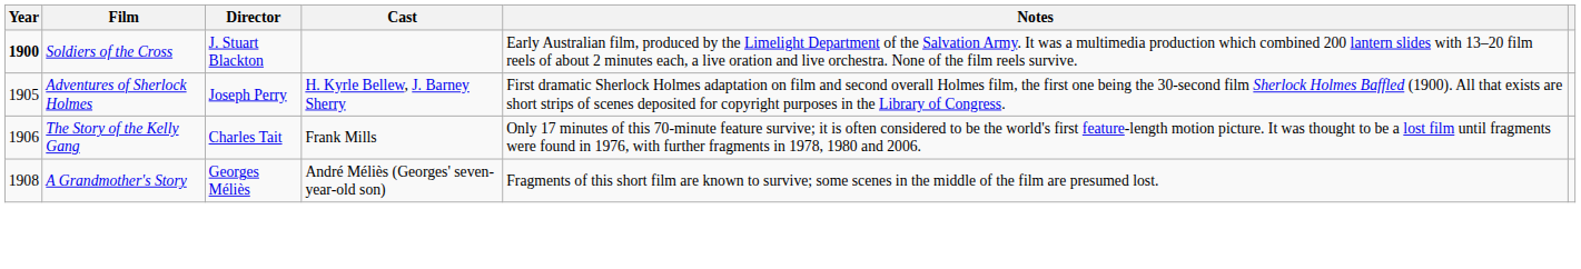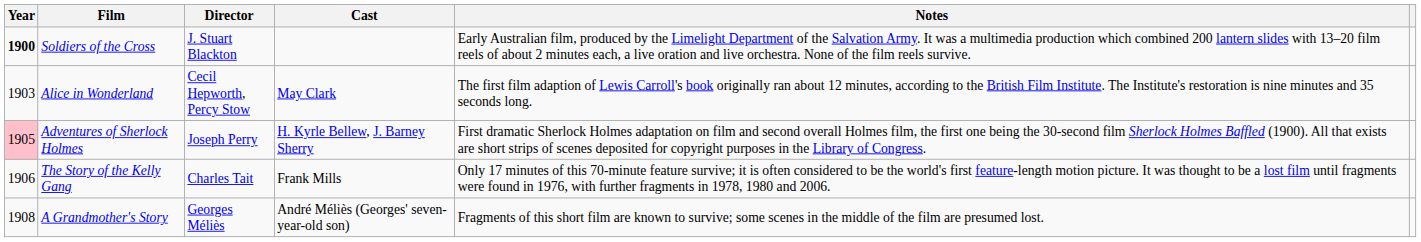 <table class="wikitable sortable" style="font-size:95%">
 <tr>
 <th>Year</th>
 <th>Film</th>
 <th>Director</th>
 <th>Cast</th>
 <th class=unsortable>Notes</th>
 <th class=unsortable></th>
 </tr>
 <tr>
 <td><strong>1900</strong></td>
 <td><em><a href='#'>Soldiers of the Cross</a></em></td>
 <td><a href='#'>J. Stuart Blackton</a></td>
 <td></td>
 <td>Early Australian film, produced by the <a href='#'>Limelight Department</a> of the <a href='#'>Salvation Army</a>. It was a multimedia production which combined 200 <a href='#'>lantern slides</a> with 13–20 film reels of about 2 minutes each, a live oration and live orchestra. None of the film reels survive.</td>
 <td></td>
 </tr>
 <tr>
-<td>1905</td>
+<td>1903</td>
+<td><em><a href='#'>Alice in Wonderland</a></em></td>
+<td><a href='#'>Cecil Hepworth</a>,<br><a href='#'>Percy Stow</a></td>
+<td><a href='#'>May Clark</a></td>
+<td>The first film adaption of <a href='#'>Lewis Carroll</a>'s <a href='#'>book</a> originally ran about 12 minutes, according to the <a href='#'>British Film Institute</a>. The Institute's restoration is nine minutes and 35 seconds long.</td>
+<td></td>
+</tr>
+<tr>
+<td style="background: pink;">1905</td>
 <td><em><a href='#'>Adventures of Sherlock Holmes</a></em></td>
 <td><a href='#'>Joseph Perry</a></td>
 <td><a href='#'>H. Kyrle Bellew</a>, <a href='#'>J. Barney Sherry</a></td>
 <td>First dramatic Sherlock Holmes adaptation on film and second overall Holmes film, the first one being the 30-second film <em><a href='#'>Sherlock Holmes Baffled</a></em> (1900). All that exists are short strips of scenes deposited for copyright purposes in the <a href='#'>Library of Congress</a>.</td>
 <td></td>
 </tr>
 <tr>
 <td>1906</td>
 <td><em><a href='#'>The Story of the Kelly Gang</a></em></td>
 <td><a href='#'>Charles Tait</a></td>
 <td>Frank Mills</td>
 <td>Only 17 minutes of this 70-minute feature survive; it is often considered to be the world's first <a href='#'>feature</a>-length motion picture. It was thought to be a <a href='#'>lost film</a> until fragments were found in 1976, with further fragments in 1978, 1980 and 2006.</td>
 <td></td>
 </tr>
 <tr>
 <td>1908</td>
 <td><em><a href='#'>A Grandmother's Story</a></em></td>
 <td><a href='#'>Georges Méliès</a></td>
 <td>André Méliès (Georges' seven-year-old son)</td>
 <td>Fragments of this short film are known to survive; some scenes in the middle of the film are presumed lost.</td>
 </tr>
 </table>
